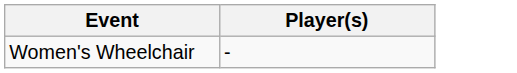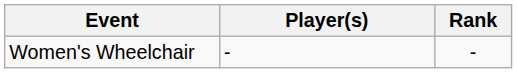 <table class=wikitable style="font-size:90%">
 <tr>
 <th width=150>Event</th>
 <th width=150>Player(s)</th>
+<th width=50>Rank</th>
 </tr>
 <tr>
 <td>Women's Wheelchair</td>
 <td>-</td>
+<td align="center">-</td>
 </tr>
 </table>
